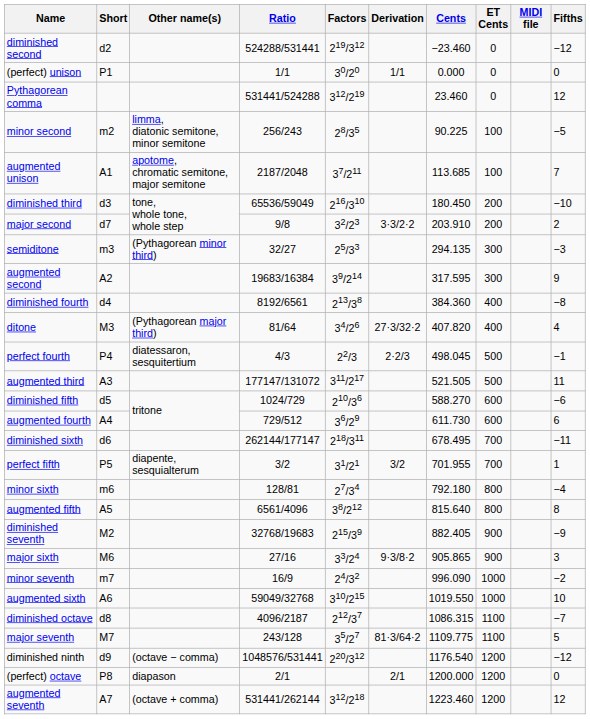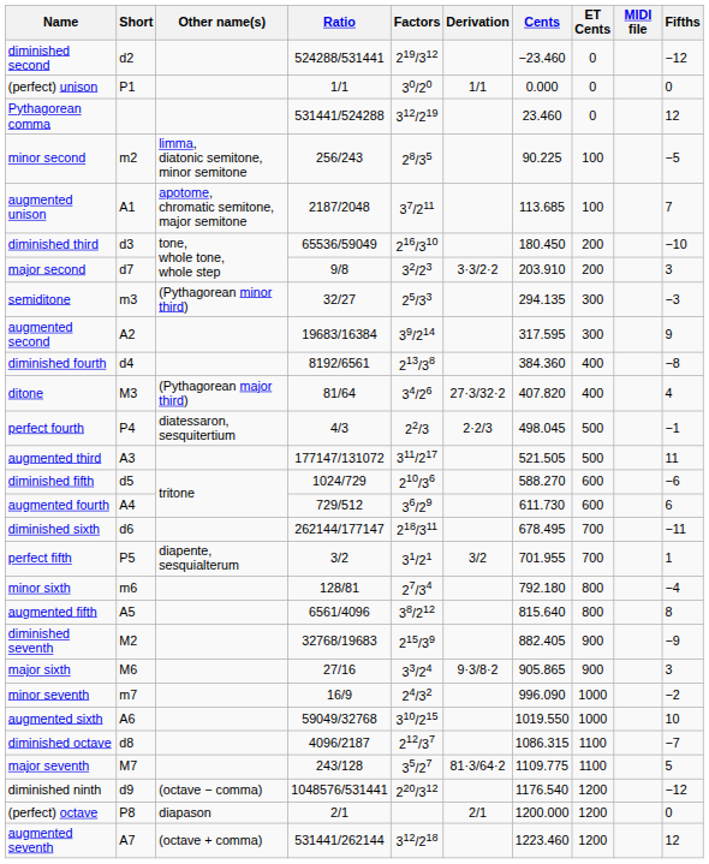 <table class="wikitable sortable">
 <tr>
 <th>Name</th>
 <th>Short</th>
 <th>Other name(s)</th>
 <th><a href='#'>Ratio</a></th>
 <th>Factors</th>
 <th>Derivation</th>
 <th><a href='#'>Cents</a></th>
 <th>ET<br>Cents</th>
 <th><a href='#'>MIDI</a> file</th>
 <th>Fifths</th>
 </tr>
 <tr>
 <td><a href='#'>diminished second</a></td>
 <td>d2</td>
 <td></td>
 <td align=center>524288/531441</td>
 <td align=center>2<sup>19</sup>/3<sup>12</sup></td>
 <td align=center></td>
 <td align=center>−23.460</td>
 <td align=center>0</td>
 <td></td>
 <td>−12</td>
 </tr>
 <tr>
 <td>(perfect) <a href='#'>unison</a></td>
 <td>P1</td>
 <td></td>
 <td align=center>1/1</td>
 <td align=center>3<sup>0</sup>/2<sup>0</sup></td>
 <td align=center>1/1</td>
 <td align=center>0.000</td>
 <td align=center>0</td>
 <td></td>
 <td>0</td>
 </tr>
 <tr>
 <td><a href='#'>Pythagorean comma</a></td>
 <td></td>
 <td></td>
 <td align=center>531441/524288</td>
 <td align=center>3<sup>12</sup>/2<sup>19</sup></td>
 <td align=center></td>
 <td align=center>23.460</td>
 <td align=center>0</td>
 <td></td>
 <td>12</td>
 </tr>
 <tr>
 <td><a href='#'>minor second</a></td>
 <td>m2</td>
 <td><a href='#'>limma</a>,<br>diatonic semitone,<br>minor semitone</td>
 <td align=center>256/243</td>
 <td align=center>2<sup>8</sup>/3<sup>5</sup></td>
 <td align=center></td>
 <td align=center>90.225</td>
 <td align=center>100</td>
 <td></td>
 <td>−5</td>
 </tr>
 <tr>
 <td><a href='#'>augmented unison</a></td>
 <td>A1</td>
 <td><a href='#'>apotome</a>,<br>chromatic semitone,<br>major semitone</td>
 <td align=center>2187/2048</td>
 <td align=center>3<sup>7</sup>/2<sup>11</sup></td>
 <td align=center></td>
 <td align=center>113.685</td>
 <td align=center>100</td>
 <td></td>
 <td>7</td>
 </tr>
 <tr>
 <td><a href='#'>diminished third</a></td>
 <td>d3</td>
 <td rowspan="2">tone,<br>whole tone,<br>whole step</td>
 <td align=center>65536/59049</td>
 <td align=center>2<sup>16</sup>/3<sup>10</sup></td>
 <td align=center></td>
 <td align=center>180.450</td>
 <td align=center>200</td>
 <td></td>
 <td>−10</td>
 </tr>
 <tr>
 <td><a href='#'>major second</a></td>
 <td>d7</td>
 <td align=center>9/8</td>
 <td align=center>3<sup>2</sup>/2<sup>3</sup></td>
 <td align=center>3·3/2·2</td>
 <td align=center>203.910</td>
 <td align=center>200</td>
 <td></td>
-<td>2</td>
+<td>3</td>
 </tr>
 <tr>
 <td><a href='#'>semiditone</a></td>
 <td>m3</td>
 <td>(Pythagorean <a href='#'>minor third</a>)</td>
 <td align=center>32/27</td>
 <td align=center>2<sup>5</sup>/3<sup>3</sup></td>
 <td align=center></td>
 <td align=center>294.135</td>
 <td align=center>300</td>
 <td></td>
 <td>−3</td>
 </tr>
 <tr>
 <td><a href='#'>augmented second</a></td>
 <td>A2</td>
 <td></td>
 <td align=center>19683/16384</td>
 <td align=center>3<sup>9</sup>/2<sup>14</sup></td>
 <td align=center></td>
 <td align=center>317.595</td>
 <td align=center>300</td>
 <td></td>
 <td>9</td>
 </tr>
 <tr>
 <td><a href='#'>diminished fourth</a></td>
 <td>d4</td>
 <td></td>
 <td align=center>8192/6561</td>
 <td align=center>2<sup>13</sup>/3<sup>8</sup></td>
 <td align=center></td>
 <td align=center>384.360</td>
 <td align=center>400</td>
 <td></td>
 <td>−8</td>
 </tr>
 <tr>
 <td><a href='#'>ditone</a></td>
 <td>M3</td>
 <td>(Pythagorean <a href='#'>major third</a>)</td>
 <td align=center>81/64</td>
 <td align=center>3<sup>4</sup>/2<sup>6</sup></td>
 <td align=center>27·3/32·2</td>
 <td align=center>407.820</td>
 <td align=center>400</td>
 <td></td>
 <td>4</td>
 </tr>
 <tr>
 <td><a href='#'>perfect fourth</a></td>
 <td>P4</td>
 <td>diatessaron,<br>sesquitertium</td>
 <td align=center>4/3</td>
 <td align=center>2<sup>2</sup>/3</td>
 <td align=center>2·2/3</td>
 <td align=center>498.045</td>
 <td align=center>500</td>
 <td></td>
 <td>−1</td>
 </tr>
 <tr>
 <td><a href='#'>augmented third</a></td>
 <td>A3</td>
 <td></td>
 <td align=center>177147/131072</td>
 <td align=center>3<sup>11</sup>/2<sup>17</sup></td>
 <td align=center></td>
 <td align=center>521.505</td>
 <td align=center>500</td>
 <td></td>
 <td>11</td>
 </tr>
 <tr>
 <td><a href='#'>diminished fifth</a></td>
 <td>d5</td>
 <td rowspan="2">tritone</td>
 <td align=center>1024/729</td>
 <td align=center>2<sup>10</sup>/3<sup>6</sup></td>
 <td align=center></td>
 <td align=center>588.270</td>
 <td align=center>600</td>
 <td></td>
 <td>−6</td>
 </tr>
 <tr>
 <td><a href='#'>augmented fourth</a></td>
 <td>A4</td>
 <td align=center>729/512</td>
 <td align=center>3<sup>6</sup>/2<sup>9</sup></td>
 <td align=center></td>
 <td align=center>611.730</td>
 <td align=center>600</td>
 <td></td>
 <td>6</td>
 </tr>
 <tr>
 <td><a href='#'>diminished sixth</a></td>
 <td>d6</td>
 <td></td>
 <td align=center>262144/177147</td>
 <td align=center>2<sup>18</sup>/3<sup>11</sup></td>
 <td align=center></td>
 <td align=center>678.495</td>
 <td align=center>700</td>
 <td></td>
 <td>−11</td>
 </tr>
 <tr>
 <td><a href='#'>perfect fifth</a></td>
 <td>P5</td>
 <td>diapente,<br>sesquialterum</td>
 <td align=center>3/2</td>
 <td align=center>3<sup>1</sup>/2<sup>1</sup></td>
 <td align=center>3/2</td>
 <td align=center>701.955</td>
 <td align=center>700</td>
 <td></td>
 <td>1</td>
 </tr>
 <tr>
 <td><a href='#'>minor sixth</a></td>
 <td>m6</td>
 <td></td>
 <td align=center>128/81</td>
 <td align=center>2<sup>7</sup>/3<sup>4</sup></td>
 <td align=center></td>
 <td align=center>792.180</td>
 <td align=center>800</td>
 <td></td>
 <td>−4</td>
 </tr>
 <tr>
 <td><a href='#'>augmented fifth</a></td>
 <td>A5</td>
 <td></td>
 <td align=center>6561/4096</td>
 <td align=center>3<sup>8</sup>/2<sup>12</sup></td>
 <td align=center></td>
 <td align=center>815.640</td>
 <td align=center>800</td>
 <td></td>
 <td>8</td>
 </tr>
 <tr>
 <td><a href='#'>diminished seventh</a></td>
 <td>M2</td>
 <td></td>
 <td align=center>32768/19683</td>
 <td align=center>2<sup>15</sup>/3<sup>9</sup></td>
 <td align=center></td>
 <td align=center>882.405</td>
 <td align=center>900</td>
 <td></td>
 <td>−9</td>
 </tr>
 <tr>
 <td><a href='#'>major sixth</a></td>
 <td>M6</td>
 <td></td>
 <td align=center>27/16</td>
 <td align=center>3<sup>3</sup>/2<sup>4</sup></td>
 <td align=center>9·3/8·2</td>
 <td align=center>905.865</td>
 <td align=center>900</td>
 <td></td>
 <td>3</td>
 </tr>
 <tr>
 <td><a href='#'>minor seventh</a></td>
 <td>m7</td>
 <td></td>
 <td align=center>16/9</td>
 <td align=center>2<sup>4</sup>/3<sup>2</sup></td>
 <td align=center></td>
 <td align=center>996.090</td>
 <td align=center>1000</td>
 <td></td>
 <td>−2</td>
 </tr>
 <tr>
 <td><a href='#'>augmented sixth</a></td>
 <td>A6</td>
 <td></td>
 <td align=center>59049/32768</td>
 <td align=center>3<sup>10</sup>/2<sup>15</sup></td>
 <td align=center></td>
 <td align=center>1019.550</td>
 <td align=center>1000</td>
 <td></td>
 <td>10</td>
 </tr>
 <tr>
 <td><a href='#'>diminished octave</a></td>
 <td>d8</td>
 <td></td>
 <td align=center>4096/2187</td>
 <td align=center>2<sup>12</sup>/3<sup>7</sup></td>
 <td align=center></td>
 <td align=right>1086.315</td>
 <td align=center>1100</td>
 <td></td>
 <td>−7</td>
 </tr>
 <tr>
 <td><a href='#'>major seventh</a></td>
 <td>M7</td>
 <td></td>
 <td align=center>243/128</td>
 <td align=center>3<sup>5</sup>/2<sup>7</sup></td>
 <td align=center>81·3/64·2</td>
 <td align=center>1109.775</td>
 <td align=center>1100</td>
 <td></td>
 <td>5</td>
 </tr>
 <tr>
 <td>diminished ninth</td>
 <td>d9</td>
 <td>(octave − comma)</td>
 <td align=center>1048576/531441</td>
 <td align=center>2<sup>20</sup>/3<sup>12</sup></td>
 <td align=center></td>
 <td align=center>1176.540</td>
 <td align=center>1200</td>
 <td></td>
 <td>−12</td>
 </tr>
 <tr>
 <td>(perfect) <a href='#'>octave</a></td>
 <td>P8</td>
 <td>diapason</td>
 <td align=center>2/1</td>
 <td align=center></td>
 <td align=center>2/1</td>
 <td align=center>1200.000</td>
 <td align=center>1200</td>
 <td></td>
 <td>0</td>
 </tr>
 <tr>
 <td><a href='#'>augmented seventh</a></td>
 <td>A7</td>
 <td>(octave + comma)</td>
 <td align=center>531441/262144</td>
 <td align=center>3<sup>12</sup>/2<sup>18</sup></td>
 <td align=center></td>
 <td align=right>1223.460</td>
 <td align=center>1200</td>
 <td></td>
 <td>12</td>
 </tr>
 </table>
